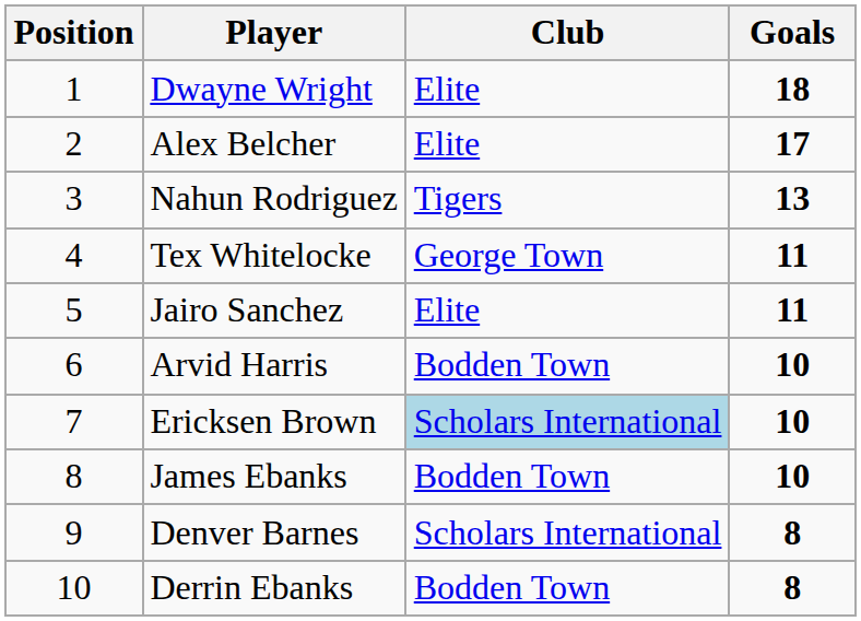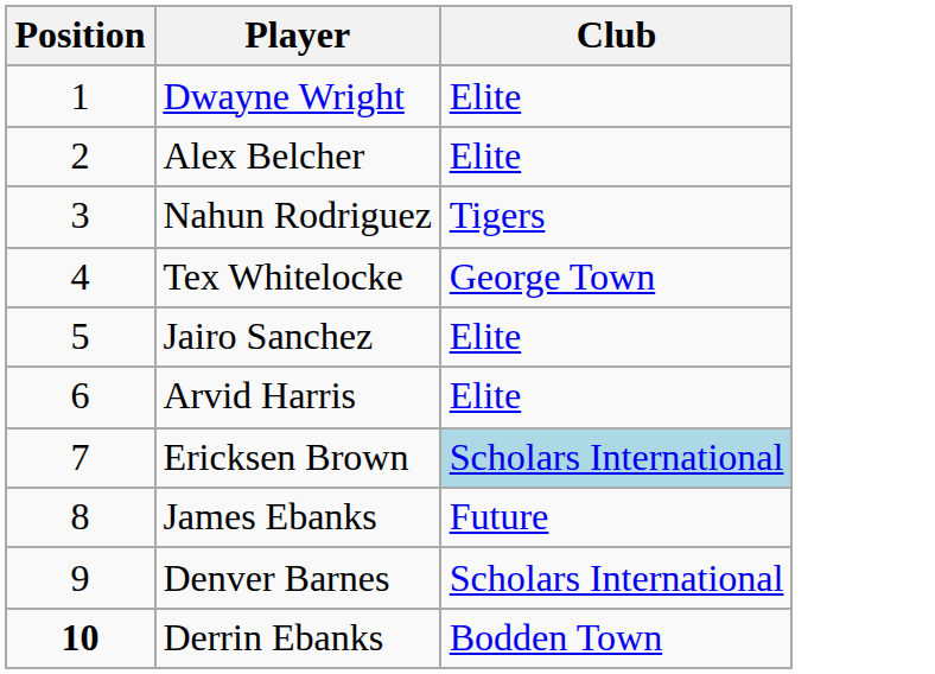 <table class="wikitable">
 <tr>
 <th width="50px">Position</th>
 <th width=>Player</th>
 <th width=>Club</th>
-<th width="50px">Goals</th>
 </tr>
 <tr>
 <td align="center">1</td>
 <td> <a href='#'>Dwayne Wright</a></td>
 <td><a href='#'>Elite</a></td>
-<td align="center"><strong>18</strong></td>
 </tr>
 <tr>
 <td align="center">2</td>
 <td> Alex Belcher</td>
 <td><a href='#'>Elite</a></td>
-<td align="center"><strong>17</strong></td>
 </tr>
 <tr>
 <td align="center">3</td>
 <td> Nahun Rodriguez</td>
 <td><a href='#'>Tigers</a></td>
-<td align="center"><strong>13</strong></td>
 </tr>
 <tr>
 <td align="center">4</td>
 <td> Tex Whitelocke</td>
 <td><a href='#'>George Town</a></td>
-<td align="center"><strong>11</strong></td>
 </tr>
 <tr>
 <td align="center">5</td>
 <td> Jairo Sanchez</td>
 <td><a href='#'>Elite</a></td>
-<td align="center"><strong>11</strong></td>
 </tr>
 <tr>
 <td align="center">6</td>
 <td> Arvid Harris</td>
-<td><a href='#'>Bodden Town</a></td>
-<td align="center"><strong>10</strong></td>
+<td><a href='#'>Elite</a></td>
 </tr>
 <tr>
 <td align="center">7</td>
 <td> Ericksen Brown</td>
 <td style="background: lightblue;"><a href='#'>Scholars International</a></td>
-<td align="center"><strong>10</strong></td>
 </tr>
 <tr>
 <td align="center">8</td>
 <td> James Ebanks</td>
-<td><a href='#'>Bodden Town</a></td>
-<td align="center"><strong>10</strong></td>
+<td><a href='#'>Future</a></td>
 </tr>
 <tr>
 <td align="center">9</td>
 <td> Denver Barnes</td>
 <td><a href='#'>Scholars International</a></td>
-<td align="center"><strong>8</strong></td>
 </tr>
 <tr>
-<td align="center">10</td>
+<td align="center"><strong>10</strong></td>
 <td> Derrin Ebanks</td>
 <td><a href='#'>Bodden Town</a></td>
-<td align="center"><strong>8</strong></td>
 </tr>
 </table>
